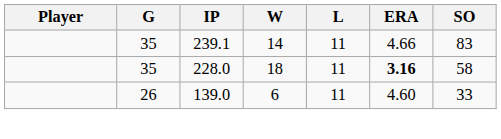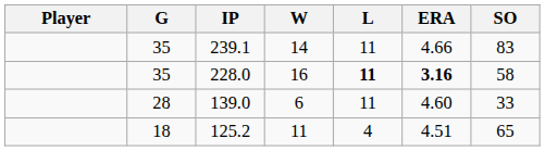 <table class="wikitable sortable">
 <tr>
 <th bgcolor="#DDDDFF" width="16%">Player</th>
 <th bgcolor="#DDDDFF" width="9%">G</th>
 <th bgcolor="#DDDDFF" width="9%">IP</th>
 <th bgcolor="#DDDDFF" width="9%">W</th>
 <th bgcolor="#DDDDFF" width="9%">L</th>
 <th bgcolor="#DDDDFF" width="9%">ERA</th>
 <th bgcolor="#DDDDFF" width="9%">SO</th>
 </tr>
 <tr align="center">
 <td></td>
 <td>35</td>
 <td>239.1</td>
 <td>14</td>
 <td>11</td>
 <td>4.66</td>
 <td>83</td>
 </tr>
 <tr align="center">
 <td></td>
 <td>35</td>
 <td>228.0</td>
-<td>18</td>
-<td>11</td>
+<td>16</td>
+<td><strong>11</strong></td>
 <td><strong>3.16</strong></td>
 <td>58</td>
 </tr>
 <tr align="center">
 <td></td>
-<td>26</td>
+<td>28</td>
 <td>139.0</td>
 <td>6</td>
 <td>11</td>
 <td>4.60</td>
 <td>33</td>
 </tr>
+<tr align="center">
+<td></td>
+<td>18</td>
+<td>125.2</td>
+<td>11</td>
+<td>4</td>
+<td>4.51</td>
+<td>65</td>
+</tr>
 </table>
